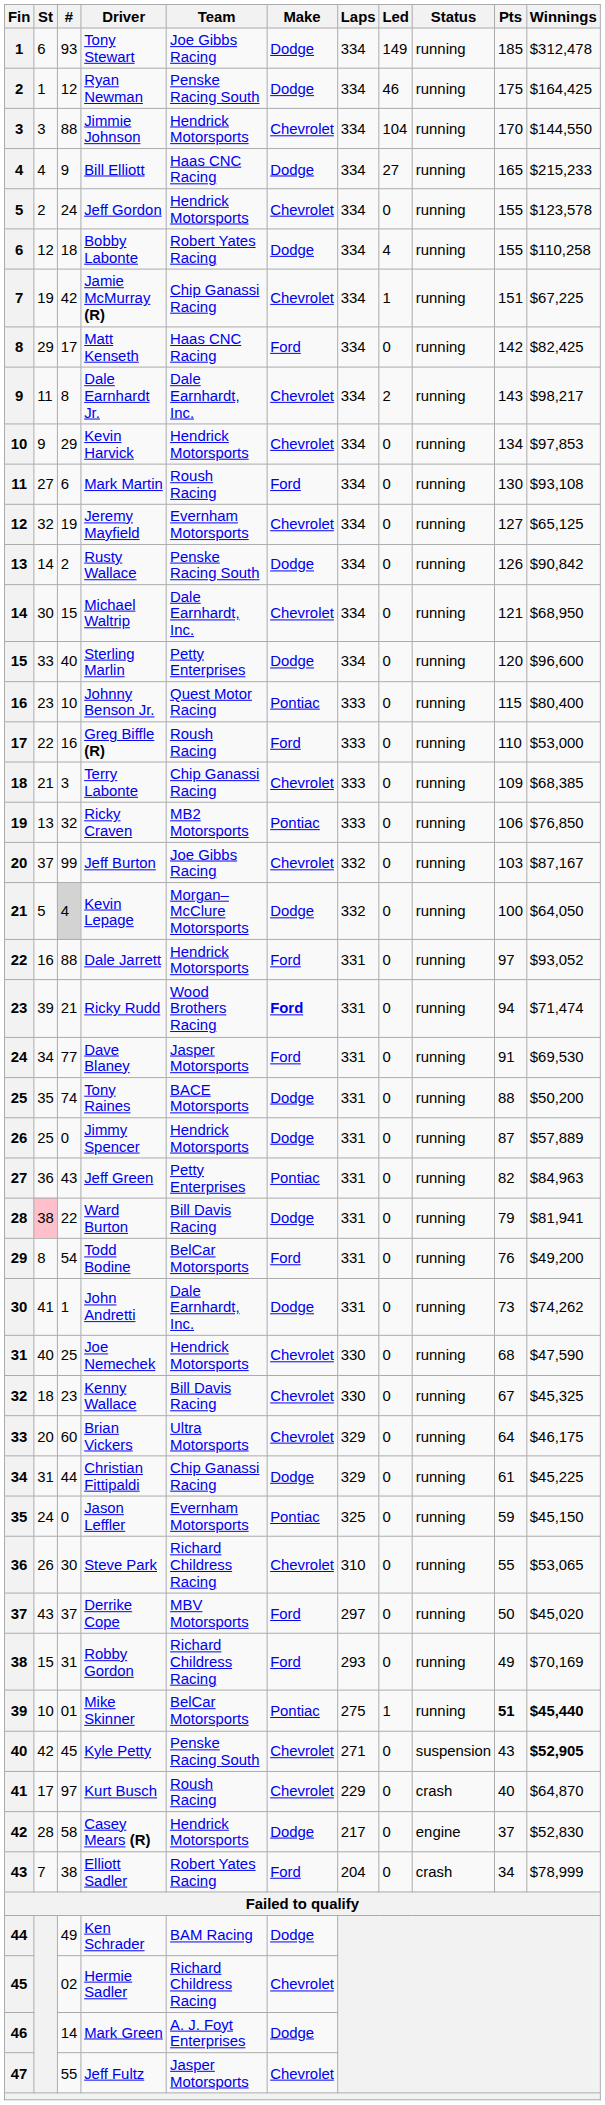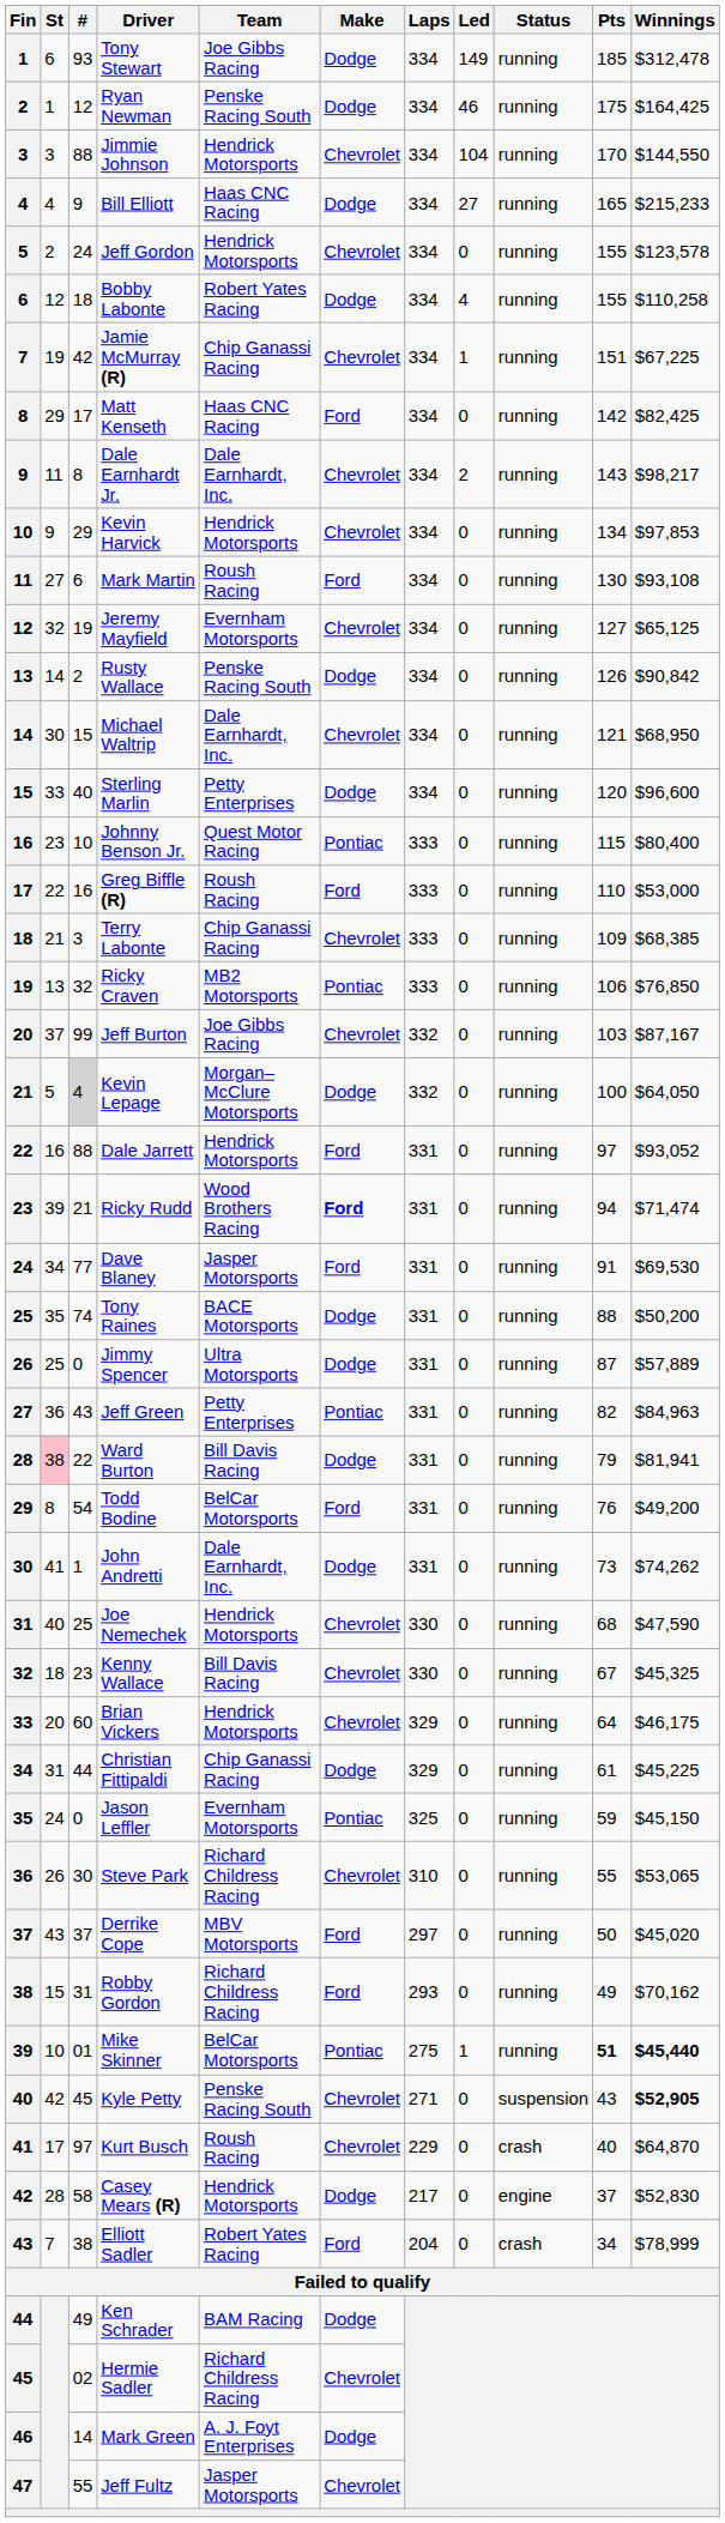 <table class="wikitable" style="font-size:95%">
 <tr>
 <th>Fin</th>
 <th>St</th>
 <th>#</th>
 <th>Driver</th>
 <th>Team</th>
 <th>Make</th>
 <th>Laps</th>
 <th>Led</th>
 <th>Status</th>
 <th>Pts</th>
 <th>Winnings</th>
 </tr>
 <tr>
 <th>1</th>
 <td>6</td>
 <td>93</td>
 <td><a href='#'>Tony Stewart</a></td>
 <td><a href='#'>Joe Gibbs Racing</a></td>
 <td><a href='#'>Dodge</a></td>
 <td>334</td>
 <td>149</td>
 <td>running</td>
 <td>185</td>
 <td>$312,478</td>
 </tr>
 <tr>
 <th>2</th>
 <td>1</td>
 <td>12</td>
 <td><a href='#'>Ryan Newman</a></td>
 <td><a href='#'>Penske Racing South</a></td>
 <td><a href='#'>Dodge</a></td>
 <td>334</td>
 <td>46</td>
 <td>running</td>
 <td>175</td>
 <td>$164,425</td>
 </tr>
 <tr>
 <th>3</th>
 <td>3</td>
 <td>88</td>
 <td><a href='#'>Jimmie Johnson</a></td>
 <td><a href='#'>Hendrick Motorsports</a></td>
 <td><a href='#'>Chevrolet</a></td>
 <td>334</td>
 <td>104</td>
 <td>running</td>
 <td>170</td>
 <td>$144,550</td>
 </tr>
 <tr>
 <th>4</th>
 <td>4</td>
 <td>9</td>
 <td><a href='#'>Bill Elliott</a></td>
 <td><a href='#'>Haas CNC Racing</a></td>
 <td><a href='#'>Dodge</a></td>
 <td>334</td>
 <td>27</td>
 <td>running</td>
 <td>165</td>
 <td>$215,233</td>
 </tr>
 <tr>
 <th>5</th>
 <td>2</td>
 <td>24</td>
 <td><a href='#'>Jeff Gordon</a></td>
 <td><a href='#'>Hendrick Motorsports</a></td>
 <td><a href='#'>Chevrolet</a></td>
 <td>334</td>
 <td>0</td>
 <td>running</td>
 <td>155</td>
 <td>$123,578</td>
 </tr>
 <tr>
 <th>6</th>
 <td>12</td>
 <td>18</td>
 <td><a href='#'>Bobby Labonte</a></td>
 <td><a href='#'>Robert Yates Racing</a></td>
 <td><a href='#'>Dodge</a></td>
 <td>334</td>
 <td>4</td>
 <td>running</td>
 <td>155</td>
 <td>$110,258</td>
 </tr>
 <tr>
 <th>7</th>
 <td>19</td>
 <td>42</td>
 <td><a href='#'>Jamie McMurray</a> <strong>(R)</strong></td>
 <td><a href='#'>Chip Ganassi Racing</a></td>
 <td><a href='#'>Chevrolet</a></td>
 <td>334</td>
 <td>1</td>
 <td>running</td>
 <td>151</td>
 <td>$67,225</td>
 </tr>
 <tr>
 <th>8</th>
 <td>29</td>
 <td>17</td>
 <td><a href='#'>Matt Kenseth</a></td>
 <td><a href='#'>Haas CNC Racing</a></td>
 <td><a href='#'>Ford</a></td>
 <td>334</td>
 <td>0</td>
 <td>running</td>
 <td>142</td>
 <td>$82,425</td>
 </tr>
 <tr>
 <th>9</th>
 <td>11</td>
 <td>8</td>
 <td><a href='#'>Dale Earnhardt Jr.</a></td>
 <td><a href='#'>Dale Earnhardt, Inc.</a></td>
 <td><a href='#'>Chevrolet</a></td>
 <td>334</td>
 <td>2</td>
 <td>running</td>
 <td>143</td>
 <td>$98,217</td>
 </tr>
 <tr>
 <th>10</th>
 <td>9</td>
 <td>29</td>
 <td><a href='#'>Kevin Harvick</a></td>
 <td><a href='#'>Hendrick Motorsports</a></td>
 <td><a href='#'>Chevrolet</a></td>
 <td>334</td>
 <td>0</td>
 <td>running</td>
 <td>134</td>
 <td>$97,853</td>
 </tr>
 <tr>
 <th>11</th>
 <td>27</td>
 <td>6</td>
 <td><a href='#'>Mark Martin</a></td>
 <td><a href='#'>Roush Racing</a></td>
 <td><a href='#'>Ford</a></td>
 <td>334</td>
 <td>0</td>
 <td>running</td>
 <td>130</td>
 <td>$93,108</td>
 </tr>
 <tr>
 <th>12</th>
 <td>32</td>
 <td>19</td>
 <td><a href='#'>Jeremy Mayfield</a></td>
 <td><a href='#'>Evernham Motorsports</a></td>
 <td><a href='#'>Chevrolet</a></td>
 <td>334</td>
 <td>0</td>
 <td>running</td>
 <td>127</td>
 <td>$65,125</td>
 </tr>
 <tr>
 <th>13</th>
 <td>14</td>
 <td>2</td>
 <td><a href='#'>Rusty Wallace</a></td>
 <td><a href='#'>Penske Racing South</a></td>
 <td><a href='#'>Dodge</a></td>
 <td>334</td>
 <td>0</td>
 <td>running</td>
 <td>126</td>
 <td>$90,842</td>
 </tr>
 <tr>
 <th>14</th>
 <td>30</td>
 <td>15</td>
 <td><a href='#'>Michael Waltrip</a></td>
 <td><a href='#'>Dale Earnhardt, Inc.</a></td>
 <td><a href='#'>Chevrolet</a></td>
 <td>334</td>
 <td>0</td>
 <td>running</td>
 <td>121</td>
 <td>$68,950</td>
 </tr>
 <tr>
 <th>15</th>
 <td>33</td>
 <td>40</td>
 <td><a href='#'>Sterling Marlin</a></td>
 <td><a href='#'>Petty Enterprises</a></td>
 <td><a href='#'>Dodge</a></td>
 <td>334</td>
 <td>0</td>
 <td>running</td>
 <td>120</td>
 <td>$96,600</td>
 </tr>
 <tr>
 <th>16</th>
 <td>23</td>
 <td>10</td>
 <td><a href='#'>Johnny Benson Jr.</a></td>
 <td><a href='#'>Quest Motor Racing</a></td>
 <td><a href='#'>Pontiac</a></td>
 <td>333</td>
 <td>0</td>
 <td>running</td>
 <td>115</td>
 <td>$80,400</td>
 </tr>
 <tr>
 <th>17</th>
 <td>22</td>
 <td>16</td>
 <td><a href='#'>Greg Biffle</a> <strong>(R)</strong></td>
 <td><a href='#'>Roush Racing</a></td>
 <td><a href='#'>Ford</a></td>
 <td>333</td>
 <td>0</td>
 <td>running</td>
 <td>110</td>
 <td>$53,000</td>
 </tr>
 <tr>
 <th>18</th>
 <td>21</td>
 <td>3</td>
 <td><a href='#'>Terry Labonte</a></td>
 <td><a href='#'>Chip Ganassi Racing</a></td>
 <td><a href='#'>Chevrolet</a></td>
 <td>333</td>
 <td>0</td>
 <td>running</td>
 <td>109</td>
 <td>$68,385</td>
 </tr>
 <tr>
 <th>19</th>
 <td>13</td>
 <td>32</td>
 <td><a href='#'>Ricky Craven</a></td>
 <td><a href='#'>MB2 Motorsports</a></td>
 <td><a href='#'>Pontiac</a></td>
 <td>333</td>
 <td>0</td>
 <td>running</td>
 <td>106</td>
 <td>$76,850</td>
 </tr>
 <tr>
 <th>20</th>
 <td>37</td>
 <td>99</td>
 <td><a href='#'>Jeff Burton</a></td>
 <td><a href='#'>Joe Gibbs Racing</a></td>
 <td><a href='#'>Chevrolet</a></td>
 <td>332</td>
 <td>0</td>
 <td>running</td>
 <td>103</td>
 <td>$87,167</td>
 </tr>
 <tr>
 <th>21</th>
 <td>5</td>
 <td style="background: lightgrey;">4</td>
 <td><a href='#'>Kevin Lepage</a></td>
 <td><a href='#'>Morgan–McClure Motorsports</a></td>
 <td><a href='#'>Dodge</a></td>
 <td>332</td>
 <td>0</td>
 <td>running</td>
 <td>100</td>
 <td>$64,050</td>
 </tr>
 <tr>
 <th>22</th>
 <td>16</td>
 <td>88</td>
 <td><a href='#'>Dale Jarrett</a></td>
 <td><a href='#'>Hendrick Motorsports</a></td>
 <td><a href='#'>Ford</a></td>
 <td>331</td>
 <td>0</td>
 <td>running</td>
 <td>97</td>
 <td>$93,052</td>
 </tr>
 <tr>
 <th>23</th>
 <td>39</td>
 <td>21</td>
 <td><a href='#'>Ricky Rudd</a></td>
 <td><a href='#'>Wood Brothers Racing</a></td>
 <td><strong><a href='#'>Ford</a></strong></td>
 <td>331</td>
 <td>0</td>
 <td>running</td>
 <td>94</td>
 <td>$71,474</td>
 </tr>
 <tr>
 <th>24</th>
 <td>34</td>
 <td>77</td>
 <td><a href='#'>Dave Blaney</a></td>
 <td><a href='#'>Jasper Motorsports</a></td>
 <td><a href='#'>Ford</a></td>
 <td>331</td>
 <td>0</td>
 <td>running</td>
 <td>91</td>
 <td>$69,530</td>
 </tr>
 <tr>
 <th>25</th>
 <td>35</td>
 <td>74</td>
 <td><a href='#'>Tony Raines</a></td>
 <td><a href='#'>BACE Motorsports</a></td>
 <td><a href='#'>Dodge</a></td>
 <td>331</td>
 <td>0</td>
 <td>running</td>
 <td>88</td>
 <td>$50,200</td>
 </tr>
 <tr>
 <th>26</th>
 <td>25</td>
 <td>0</td>
 <td><a href='#'>Jimmy Spencer</a></td>
-<td><a href='#'>Hendrick Motorsports</a></td>
+<td><a href='#'>Ultra Motorsports</a></td>
 <td><a href='#'>Dodge</a></td>
 <td>331</td>
 <td>0</td>
 <td>running</td>
 <td>87</td>
 <td>$57,889</td>
 </tr>
 <tr>
 <th>27</th>
 <td>36</td>
 <td>43</td>
 <td><a href='#'>Jeff Green</a></td>
 <td><a href='#'>Petty Enterprises</a></td>
 <td><a href='#'>Pontiac</a></td>
 <td>331</td>
 <td>0</td>
 <td>running</td>
 <td>82</td>
 <td>$84,963</td>
 </tr>
 <tr>
 <th>28</th>
 <td style="background: pink;">38</td>
 <td>22</td>
 <td><a href='#'>Ward Burton</a></td>
 <td><a href='#'>Bill Davis Racing</a></td>
 <td><a href='#'>Dodge</a></td>
 <td>331</td>
 <td>0</td>
 <td>running</td>
 <td>79</td>
 <td>$81,941</td>
 </tr>
 <tr>
 <th>29</th>
 <td>8</td>
 <td>54</td>
 <td><a href='#'>Todd Bodine</a></td>
 <td><a href='#'>BelCar Motorsports</a></td>
 <td><a href='#'>Ford</a></td>
 <td>331</td>
 <td>0</td>
 <td>running</td>
 <td>76</td>
 <td>$49,200</td>
 </tr>
 <tr>
 <th>30</th>
 <td>41</td>
 <td>1</td>
 <td><a href='#'>John Andretti</a></td>
 <td><a href='#'>Dale Earnhardt, Inc.</a></td>
 <td><a href='#'>Dodge</a></td>
 <td>331</td>
 <td>0</td>
 <td>running</td>
 <td>73</td>
 <td>$74,262</td>
 </tr>
 <tr>
 <th>31</th>
 <td>40</td>
 <td>25</td>
 <td><a href='#'>Joe Nemechek</a></td>
 <td><a href='#'>Hendrick Motorsports</a></td>
 <td><a href='#'>Chevrolet</a></td>
 <td>330</td>
 <td>0</td>
 <td>running</td>
 <td>68</td>
 <td>$47,590</td>
 </tr>
 <tr>
 <th>32</th>
 <td>18</td>
 <td>23</td>
 <td><a href='#'>Kenny Wallace</a></td>
 <td><a href='#'>Bill Davis Racing</a></td>
 <td><a href='#'>Chevrolet</a></td>
 <td>330</td>
 <td>0</td>
 <td>running</td>
 <td>67</td>
 <td>$45,325</td>
 </tr>
 <tr>
 <th>33</th>
 <td>20</td>
 <td>60</td>
 <td><a href='#'>Brian Vickers</a></td>
-<td><a href='#'>Ultra Motorsports</a></td>
+<td><a href='#'>Hendrick Motorsports</a></td>
 <td><a href='#'>Chevrolet</a></td>
 <td>329</td>
 <td>0</td>
 <td>running</td>
 <td>64</td>
 <td>$46,175</td>
 </tr>
 <tr>
 <th>34</th>
 <td>31</td>
 <td>44</td>
 <td><a href='#'>Christian Fittipaldi</a></td>
 <td><a href='#'>Chip Ganassi Racing</a></td>
 <td><a href='#'>Dodge</a></td>
 <td>329</td>
 <td>0</td>
 <td>running</td>
 <td>61</td>
 <td>$45,225</td>
 </tr>
 <tr>
 <th>35</th>
 <td>24</td>
 <td>0</td>
 <td><a href='#'>Jason Leffler</a></td>
 <td><a href='#'>Evernham Motorsports</a></td>
 <td><a href='#'>Pontiac</a></td>
 <td>325</td>
 <td>0</td>
 <td>running</td>
 <td>59</td>
 <td>$45,150</td>
 </tr>
 <tr>
 <th>36</th>
 <td>26</td>
 <td>30</td>
 <td><a href='#'>Steve Park</a></td>
 <td><a href='#'>Richard Childress Racing</a></td>
 <td><a href='#'>Chevrolet</a></td>
 <td>310</td>
 <td>0</td>
 <td>running</td>
 <td>55</td>
 <td>$53,065</td>
 </tr>
 <tr>
 <th>37</th>
 <td>43</td>
 <td>37</td>
 <td><a href='#'>Derrike Cope</a></td>
 <td><a href='#'>MBV Motorsports</a></td>
 <td><a href='#'>Ford</a></td>
 <td>297</td>
 <td>0</td>
 <td>running</td>
 <td>50</td>
 <td>$45,020</td>
 </tr>
 <tr>
 <th>38</th>
 <td>15</td>
 <td>31</td>
 <td><a href='#'>Robby Gordon</a></td>
 <td><a href='#'>Richard Childress Racing</a></td>
 <td><a href='#'>Ford</a></td>
 <td>293</td>
 <td>0</td>
 <td>running</td>
 <td>49</td>
-<td>$70,169</td>
+<td>$70,162</td>
 </tr>
 <tr>
 <th>39</th>
 <td>10</td>
 <td>01</td>
 <td><a href='#'>Mike Skinner</a></td>
 <td><a href='#'>BelCar Motorsports</a></td>
 <td><a href='#'>Pontiac</a></td>
 <td>275</td>
 <td>1</td>
 <td>running</td>
 <td><strong>51</strong></td>
 <td><strong>$45,440</strong></td>
 </tr>
 <tr>
 <th>40</th>
 <td>42</td>
 <td>45</td>
 <td><a href='#'>Kyle Petty</a></td>
 <td><a href='#'>Penske Racing South</a></td>
 <td><a href='#'>Chevrolet</a></td>
 <td>271</td>
 <td>0</td>
 <td>suspension</td>
 <td>43</td>
 <td><strong>$52,905</strong></td>
 </tr>
 <tr>
 <th>41</th>
 <td>17</td>
 <td>97</td>
 <td><a href='#'>Kurt Busch</a></td>
 <td><a href='#'>Roush Racing</a></td>
 <td><a href='#'>Chevrolet</a></td>
 <td>229</td>
 <td>0</td>
 <td>crash</td>
 <td>40</td>
 <td>$64,870</td>
 </tr>
 <tr>
 <th>42</th>
 <td>28</td>
 <td>58</td>
 <td><a href='#'>Casey Mears</a> <strong>(R)</strong></td>
 <td><a href='#'>Hendrick Motorsports</a></td>
 <td><a href='#'>Dodge</a></td>
 <td>217</td>
 <td>0</td>
 <td>engine</td>
 <td>37</td>
 <td>$52,830</td>
 </tr>
 <tr>
 <th>43</th>
 <td>7</td>
 <td>38</td>
 <td><a href='#'>Elliott Sadler</a></td>
 <td><a href='#'>Robert Yates Racing</a></td>
 <td><a href='#'>Ford</a></td>
 <td>204</td>
 <td>0</td>
 <td>crash</td>
 <td>34</td>
 <td>$78,999</td>
 </tr>
 <tr>
 <th colspan="11">Failed to qualify</th>
 </tr>
 <tr>
 <th>44</th>
 <th rowspan="4"></th>
 <td>49</td>
 <td><a href='#'>Ken Schrader</a></td>
 <td><a href='#'>BAM Racing</a></td>
 <td><a href='#'>Dodge</a></td>
 <th colspan="5" rowspan="4"></th>
 </tr>
 <tr>
 <th>45</th>
 <td>02</td>
 <td><a href='#'>Hermie Sadler</a></td>
 <td><a href='#'>Richard Childress Racing</a></td>
 <td><a href='#'>Chevrolet</a></td>
 </tr>
 <tr>
 <th>46</th>
 <td>14</td>
 <td><a href='#'>Mark Green</a></td>
 <td><a href='#'>A. J. Foyt Enterprises</a></td>
 <td><a href='#'>Dodge</a></td>
 </tr>
 <tr>
 <th>47</th>
 <td>55</td>
 <td><a href='#'>Jeff Fultz</a></td>
 <td><a href='#'>Jasper Motorsports</a></td>
 <td><a href='#'>Chevrolet</a></td>
 </tr>
 <tr>
 <th colspan="11"></th>
 </tr>
 </table>
